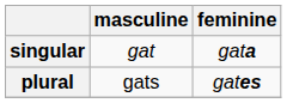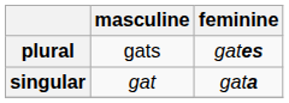 <table class="wikitable" style="text-align:center;">
 <tr>
 <th></th>
 <th>masculine</th>
 <th>feminine</th>
 </tr>
 <tr>
+<th>plural</th>
+<td></em>gat</strong>s</em></strong></td>
+<td><em>gat<strong>es<strong><em></td>
+</tr>
+<tr>
 <th>singular</th>
 <td><em>gat</em></td>
 <td><em>gat<strong>a<strong><em></td>
 </tr>
 <tr>
-<th>plural</th>
-<td></em>gat</strong>s</em></strong></td>
-<td><em>gat<strong>es<strong><em></td>
-</tr>
-<tr>
 </tr>
 </table>
